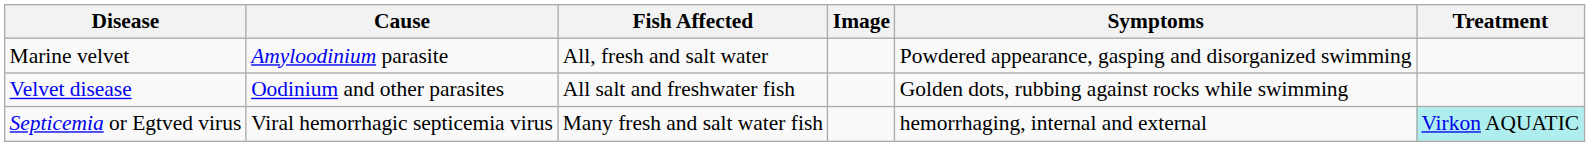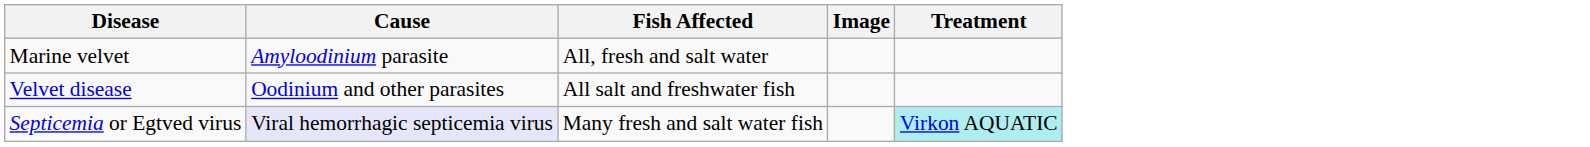 <table class="wikitable sortable">
 <tr>
 <th>Disease</th>
 <th>Cause</th>
 <th>Fish Affected</th>
 <th>Image</th>
-<th>Symptoms</th>
 <th>Treatment</th>
 </tr>
 <tr>
 <td>Marine velvet</td>
 <td><em><a href='#'>Amyloodinium</a></em> parasite</td>
 <td>All, fresh and salt water</td>
 <td></td>
-<td>Powdered appearance, gasping and disorganized swimming</td>
 <td></td>
 </tr>
 <tr>
 <td><a href='#'>Velvet disease</a></td>
 <td><a href='#'>Oodinium</a> and other parasites</td>
 <td>All salt and freshwater fish</td>
 <td style="text-align:center;"></td>
-<td>Golden dots, rubbing against rocks while swimming</td>
 <td></td>
 </tr>
 <tr>
 <td><a href='#'><em>Septicemia</em></a> or Egtved virus</td>
-<td>Viral hemorrhagic septicemia virus</td>
+<td style="background: lavender;">Viral hemorrhagic septicemia virus</td>
 <td>Many fresh and salt water fish</td>
 <td style="text-align:center;"></td>
-<td>hemorrhaging, internal and external</td>
 <td style="background: paleturquoise;"><a href='#'>Virkon</a> AQUATIC</td>
 </tr>
 </table>
